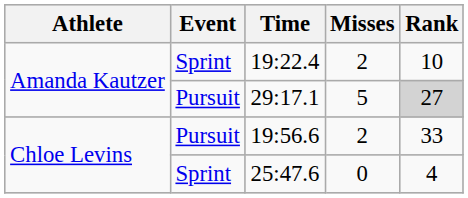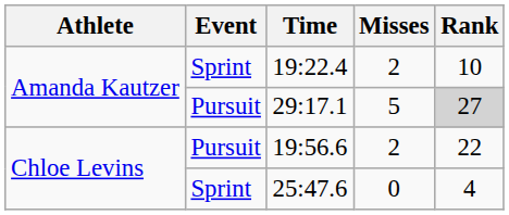 <table class="wikitable" style="font-size:90%">
 <tr>
 <th>Athlete</th>
 <th>Event</th>
 <th>Time</th>
 <th>Misses</th>
 <th>Rank</th>
 </tr>
 <tr align=center>
 <td align=left rowspan=2><a href='#'>Amanda Kautzer</a></td>
 <td align=left><a href='#'>Sprint</a></td>
 <td>19:22.4</td>
 <td>2</td>
 <td>10</td>
 </tr>
 <tr align=center>
 <td align=left><a href='#'>Pursuit</a></td>
 <td>29:17.1</td>
 <td>5</td>
 <td style="background: lightgrey;">27</td>
 </tr>
 <tr align=center>
 <td align=left rowspan=2><a href='#'>Chloe Levins</a></td>
 <td align=left><a href='#'>Pursuit</a></td>
 <td>19:56.6</td>
 <td>2</td>
-<td>33</td>
+<td>22</td>
 </tr>
 <tr align=center>
 <td align=left><a href='#'>Sprint</a></td>
 <td>25:47.6</td>
 <td>0</td>
 <td>4</td>
 </tr>
 </table>
